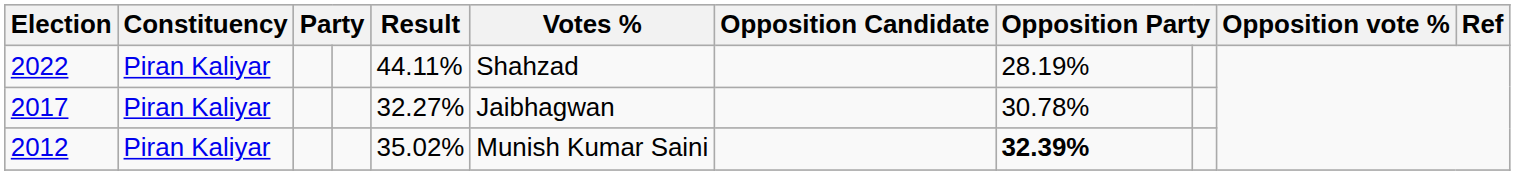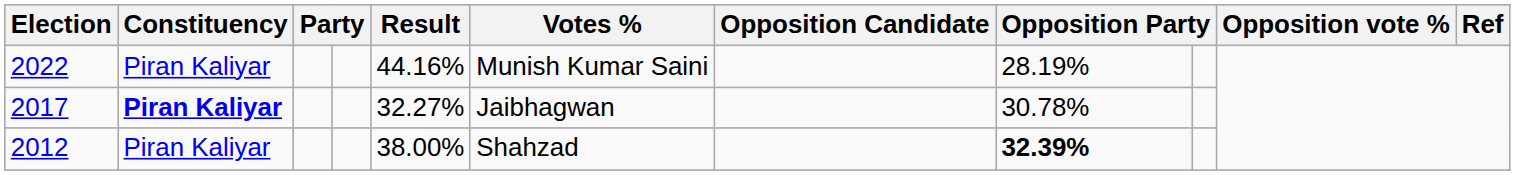 <table class="wikitable sortable">
 <tr>
 <th>Election</th>
 <th>Constituency</th>
 <th colspan="2">Party</th>
 <th>Result</th>
 <th>Votes %</th>
 <th>Opposition Candidate</th>
 <th colspan="2">Opposition Party</th>
 <th>Opposition vote %</th>
 <th>Ref</th>
 </tr>
 <tr>
 <td><a href='#'>2022</a></td>
 <td><a href='#'>Piran Kaliyar</a></td>
 <td></td>
 <td></td>
-<td>44.11%</td>
-<td>Shahzad</td>
+<td>44.16%</td>
+<td>Munish Kumar Saini</td>
 <td></td>
 <td>28.19%</td>
 <td></td>
 </tr>
 <tr>
 <td><a href='#'>2017</a></td>
-<td><a href='#'>Piran Kaliyar</a></td>
+<td><strong><a href='#'>Piran Kaliyar</a></strong></td>
 <td></td>
 <td></td>
 <td>32.27%</td>
 <td>Jaibhagwan</td>
 <td></td>
 <td>30.78%</td>
 <td></td>
 </tr>
 <tr>
 <td><a href='#'>2012</a></td>
 <td><a href='#'>Piran Kaliyar</a></td>
 <td></td>
 <td></td>
-<td>35.02%</td>
-<td>Munish Kumar Saini</td>
+<td>38.00%</td>
+<td>Shahzad</td>
 <td></td>
 <td><strong>32.39%</strong></td>
 <td></td>
 </tr>
 </table>
